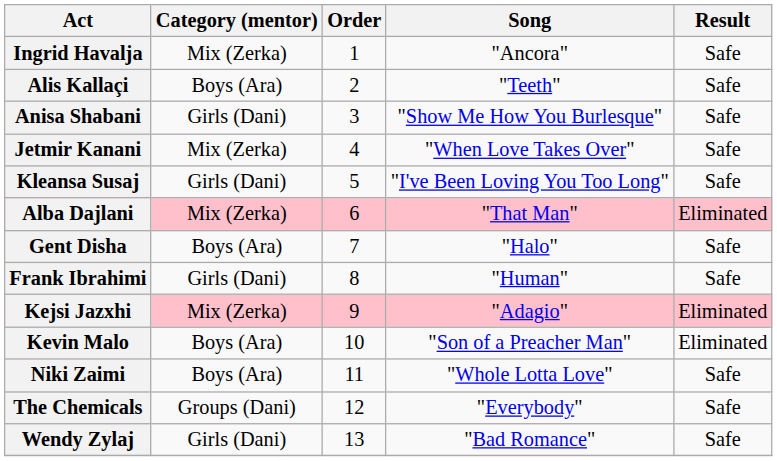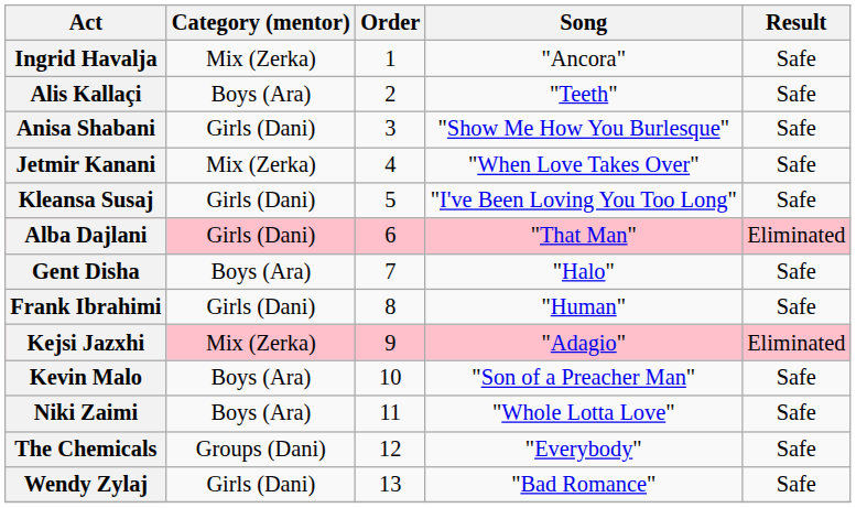 <table class="wikitable plainrowheaders" style="text-align:center;">
 <tr>
 <th scope="col">Act</th>
 <th scope="col">Category (mentor)</th>
 <th scope="col">Order</th>
 <th scope="col">Song</th>
 <th scope="col">Result</th>
 </tr>
 <tr>
 <th scope="row">Ingrid Havalja</th>
 <td>Mix (Zerka)</td>
 <td>1</td>
 <td>"Ancora"</td>
 <td>Safe</td>
 </tr>
 <tr>
 <th scope="row">Alis Kallaçi</th>
 <td>Boys (Ara)</td>
 <td>2</td>
 <td>"<a href='#'>Teeth</a>"</td>
 <td>Safe</td>
 </tr>
 <tr>
 <th scope="row">Anisa Shabani</th>
 <td>Girls (Dani)</td>
 <td>3</td>
 <td>"<a href='#'>Show Me How You Burlesque</a>"</td>
 <td>Safe</td>
 </tr>
 <tr>
 <th scope="row">Jetmir Kanani</th>
 <td>Mix (Zerka)</td>
 <td>4</td>
 <td>"<a href='#'>When Love Takes Over</a>"</td>
 <td>Safe</td>
 </tr>
 <tr>
 <th scope="row">Kleansa Susaj</th>
 <td>Girls (Dani)</td>
 <td>5</td>
 <td>"<a href='#'>I've Been Loving You Too Long</a>"</td>
 <td>Safe</td>
 </tr>
 <tr style="background:pink;">
 <th scope="row">Alba Dajlani</th>
-<td>Mix (Zerka)</td>
+<td>Girls (Dani)</td>
 <td>6</td>
 <td>"<a href='#'>That Man</a>"</td>
 <td>Eliminated</td>
 </tr>
 <tr>
 <th scope="row">Gent Disha</th>
 <td>Boys (Ara)</td>
 <td>7</td>
 <td>"<a href='#'>Halo</a>"</td>
 <td>Safe</td>
 </tr>
 <tr>
 <th scope="row">Frank Ibrahimi</th>
 <td>Girls (Dani)</td>
 <td>8</td>
 <td>"<a href='#'>Human</a>"</td>
 <td>Safe</td>
 </tr>
 <tr style="background:pink;">
 <th scope="row">Kejsi Jazxhi</th>
 <td>Mix (Zerka)</td>
 <td>9</td>
 <td>"<a href='#'>Adagio</a>"</td>
 <td>Eliminated</td>
 </tr>
 <tr>
 <th scope="row">Kevin Malo</th>
 <td>Boys (Ara)</td>
 <td>10</td>
 <td>"<a href='#'>Son of a Preacher Man</a>"</td>
-<td>Eliminated</td>
+<td>Safe</td>
 </tr>
 <tr>
 <th scope="row">Niki Zaimi</th>
 <td>Boys (Ara)</td>
 <td>11</td>
 <td>"<a href='#'>Whole Lotta Love</a>"</td>
 <td>Safe</td>
 </tr>
 <tr>
 <th scope="row">The Chemicals</th>
 <td>Groups (Dani)</td>
 <td>12</td>
 <td>"<a href='#'>Everybody</a>"</td>
 <td>Safe</td>
 </tr>
 <tr>
 <th scope="row">Wendy Zylaj</th>
 <td>Girls (Dani)</td>
 <td>13</td>
 <td>"<a href='#'>Bad Romance</a>"</td>
 <td>Safe</td>
 </tr>
 <tr>
 </tr>
 </table>
